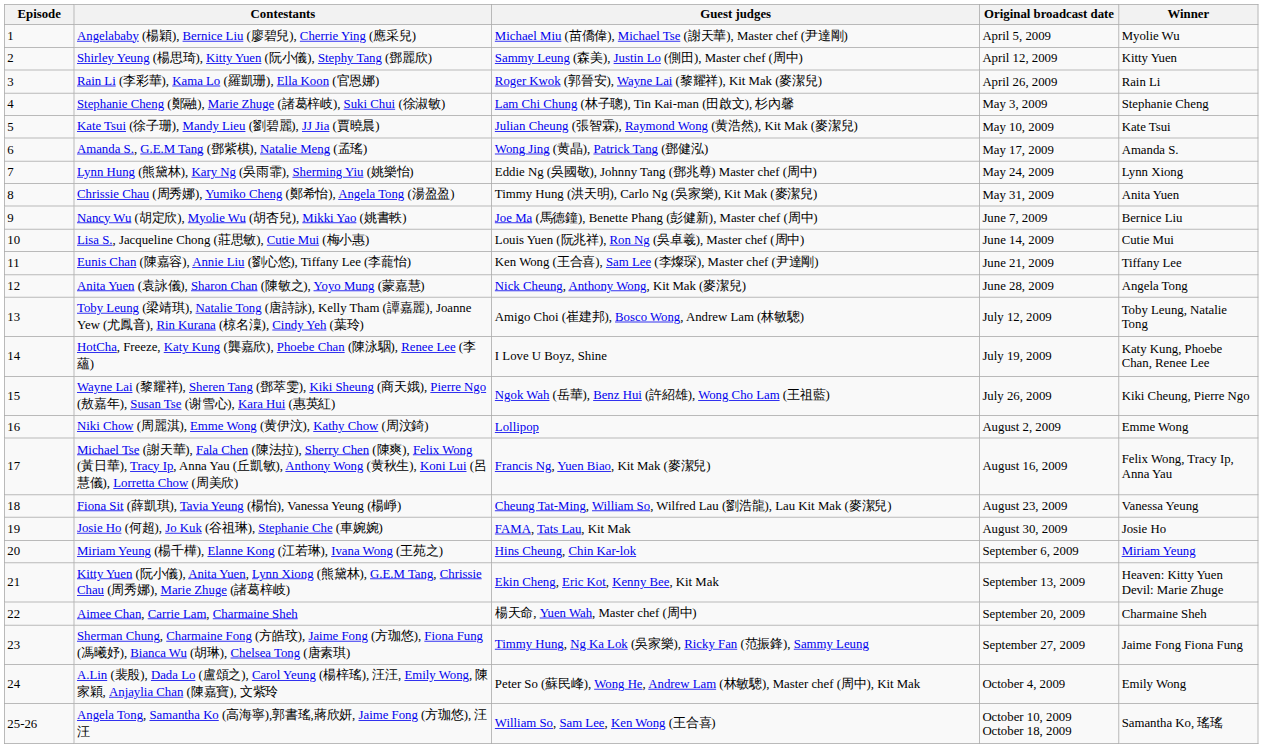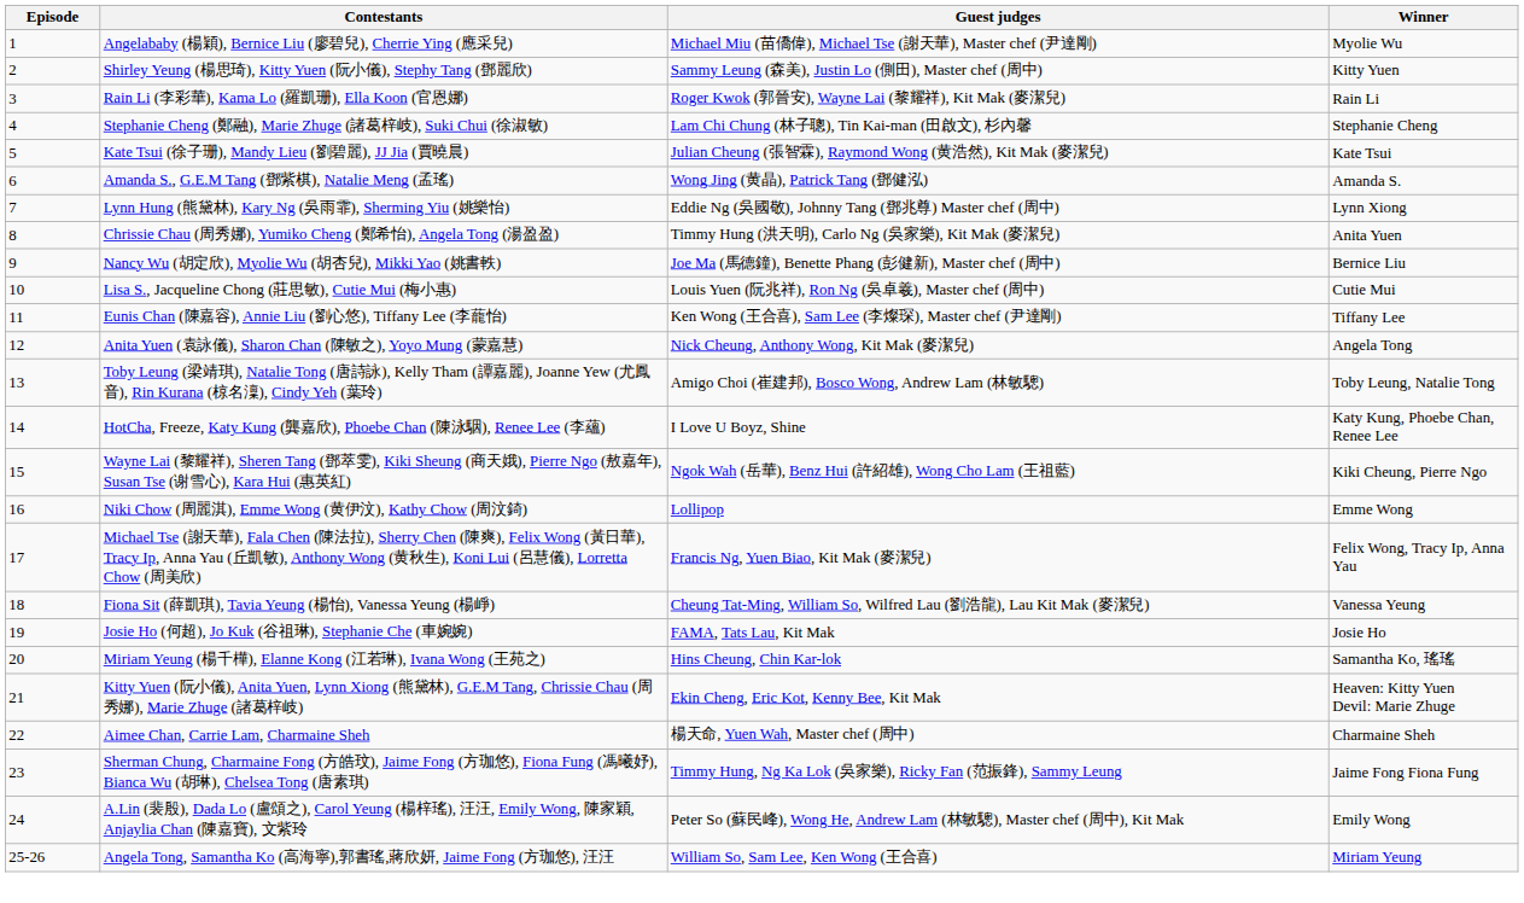 <table class="wikitable">
 <tr>
 <th width=5%>Episode</th>
 <th width=30%>Contestants</th>
 <th width=35%>Guest judges</th>
-<th width=10%>Original broadcast date</th>
 <th width=10%>Winner</th>
 </tr>
 <tr>
 <td>1</td>
 <td><a href='#'>Angelababy</a> (楊穎), <a href='#'>Bernice Liu</a> (廖碧兒), <a href='#'>Cherrie Ying</a> (應采兒)</td>
 <td><a href='#'>Michael Miu</a> (苗僑偉), <a href='#'>Michael Tse</a> (謝天華), Master chef (尹達剛)</td>
-<td>April 5, 2009</td>
 <td>Myolie Wu</td>
 </tr>
 <tr>
 <td>2</td>
 <td><a href='#'>Shirley Yeung</a> (楊思琦), <a href='#'>Kitty Yuen</a> (阮小儀), <a href='#'>Stephy Tang</a> (鄧麗欣)</td>
 <td><a href='#'>Sammy Leung</a> (森美), <a href='#'>Justin Lo</a> (側田), Master chef (周中)</td>
-<td>April 12, 2009</td>
 <td>Kitty Yuen</td>
 </tr>
 <tr>
 <td>3</td>
 <td><a href='#'>Rain Li</a> (李彩華), <a href='#'>Kama Lo</a> (羅凱珊), <a href='#'>Ella Koon</a> (官恩娜)</td>
 <td><a href='#'>Roger Kwok</a> (郭晉安), <a href='#'>Wayne Lai</a> (黎耀祥), Kit Mak (麥潔兒)</td>
-<td>April 26, 2009</td>
 <td>Rain Li</td>
 </tr>
 <tr>
 <td>4</td>
 <td><a href='#'>Stephanie Cheng</a> (鄭融), <a href='#'>Marie Zhuge</a> (諸葛梓岐), <a href='#'>Suki Chui</a> (徐淑敏)</td>
 <td><a href='#'>Lam Chi Chung</a> (林子聰), Tin Kai-man (田啟文), 杉內馨</td>
-<td>May 3, 2009</td>
 <td>Stephanie Cheng</td>
 </tr>
 <tr>
 <td>5</td>
 <td><a href='#'>Kate Tsui</a> (徐子珊), <a href='#'>Mandy Lieu</a> (劉碧麗), <a href='#'>JJ Jia</a> (賈曉晨)</td>
 <td><a href='#'>Julian Cheung</a> (張智霖), <a href='#'>Raymond Wong</a> (黄浩然), Kit Mak (麥潔兒)</td>
-<td>May 10, 2009</td>
 <td>Kate Tsui</td>
 </tr>
 <tr>
 <td>6</td>
 <td><a href='#'>Amanda S.</a>, <a href='#'>G.E.M Tang</a> (鄧紫棋), <a href='#'>Natalie Meng</a> (孟瑤)</td>
 <td><a href='#'>Wong Jing</a> (黄晶), <a href='#'>Patrick Tang</a> (鄧健泓)</td>
-<td>May 17, 2009</td>
 <td>Amanda S.</td>
 </tr>
 <tr>
 <td>7</td>
 <td><a href='#'>Lynn Hung</a> (熊黛林), <a href='#'>Kary Ng</a> (吳雨霏), <a href='#'>Sherming Yiu</a> (姚樂怡)</td>
 <td>Eddie Ng (吳國敬), Johnny Tang (鄧兆尊) Master chef (周中)</td>
-<td>May 24, 2009</td>
 <td>Lynn Xiong</td>
 </tr>
 <tr>
 <td>8</td>
 <td><a href='#'>Chrissie Chau</a> (周秀娜), <a href='#'>Yumiko Cheng</a> (鄭希怡), <a href='#'>Angela Tong</a> (湯盈盈)</td>
 <td>Timmy Hung (洪天明), Carlo Ng (吳家樂), Kit Mak (麥潔兒)</td>
-<td>May 31, 2009</td>
 <td>Anita Yuen</td>
 </tr>
 <tr>
 <td>9</td>
 <td><a href='#'>Nancy Wu</a> (胡定欣), <a href='#'>Myolie Wu</a> (胡杏兒), <a href='#'>Mikki Yao</a> (姚書軼)</td>
 <td><a href='#'>Joe Ma</a> (馬德鐘), Benette Phang (彭健新), Master chef (周中)</td>
-<td>June 7, 2009</td>
 <td>Bernice Liu</td>
 </tr>
 <tr>
 <td>10</td>
 <td><a href='#'>Lisa S.</a>, Jacqueline Chong (莊思敏), <a href='#'>Cutie Mui</a> (梅小惠)</td>
 <td>Louis Yuen (阮兆祥), <a href='#'>Ron Ng</a> (吳卓羲), Master chef (周中)</td>
-<td>June 14, 2009</td>
 <td>Cutie Mui</td>
 </tr>
 <tr>
 <td>11</td>
 <td><a href='#'>Eunis Chan</a> (陳嘉容), <a href='#'>Annie Liu</a> (劉心悠), Tiffany Lee (李蘢怡)</td>
 <td>Ken Wong (王合喜), <a href='#'>Sam Lee</a> (李燦琛), Master chef (尹達剛)</td>
-<td>June 21, 2009</td>
 <td>Tiffany Lee</td>
 </tr>
 <tr>
 <td>12</td>
 <td><a href='#'>Anita Yuen</a> (袁詠儀), <a href='#'>Sharon Chan</a> (陳敏之), <a href='#'>Yoyo Mung</a> (蒙嘉慧)</td>
 <td><a href='#'>Nick Cheung</a>, <a href='#'>Anthony Wong</a>, Kit Mak (麥潔兒)</td>
-<td>June 28, 2009</td>
 <td>Angela Tong</td>
 </tr>
 <tr>
 <td>13</td>
 <td><a href='#'>Toby Leung</a> (梁靖琪), <a href='#'>Natalie Tong</a> (唐詩詠), Kelly Tham (譚嘉麗), Joanne Yew (尤鳳音), <a href='#'>Rin Kurana</a> (椋名澟), <a href='#'>Cindy Yeh</a> (葉玲)</td>
 <td>Amigo Choi (崔建邦), <a href='#'>Bosco Wong</a>, Andrew Lam (林敏驄)</td>
-<td>July 12, 2009</td>
 <td>Toby Leung, Natalie Tong</td>
 </tr>
 <tr>
 <td>14</td>
 <td><a href='#'>HotCha</a>, Freeze, <a href='#'>Katy Kung</a> (龔嘉欣), <a href='#'>Phoebe Chan</a> (陳泳駰), <a href='#'>Renee Lee</a> (李蘊)</td>
 <td>I Love U Boyz, Shine</td>
-<td>July 19, 2009</td>
 <td>Katy Kung, Phoebe Chan, Renee Lee</td>
 </tr>
 <tr>
 <td>15</td>
 <td><a href='#'>Wayne Lai</a> (黎耀祥), <a href='#'>Sheren Tang</a> (鄧萃雯), <a href='#'>Kiki Sheung</a> (商天娥), <a href='#'>Pierre Ngo</a> (敖嘉年), <a href='#'>Susan Tse</a> (谢雪心), <a href='#'>Kara Hui</a> (惠英紅)</td>
 <td><a href='#'>Ngok Wah</a> (岳華), <a href='#'>Benz Hui</a> (許紹雄), <a href='#'>Wong Cho Lam</a> (王祖藍)</td>
-<td>July 26, 2009</td>
 <td>Kiki Cheung, Pierre Ngo</td>
 </tr>
 <tr>
 <td>16</td>
 <td><a href='#'>Niki Chow</a> (周麗淇), <a href='#'>Emme Wong</a> (黄伊汶), <a href='#'>Kathy Chow</a> (周汶錡)</td>
 <td><a href='#'>Lollipop</a></td>
-<td>August 2, 2009</td>
 <td>Emme Wong</td>
 </tr>
 <tr>
 <td>17</td>
 <td><a href='#'>Michael Tse</a> (謝天華), <a href='#'>Fala Chen</a> (陳法拉), <a href='#'>Sherry Chen</a> (陳爽), <a href='#'>Felix Wong</a> (黃日華), <a href='#'>Tracy Ip</a>, Anna Yau (丘凱敏), <a href='#'>Anthony Wong</a> (黄秋生), <a href='#'>Koni Lui</a> (呂慧儀), <a href='#'>Lorretta Chow</a> (周美欣)</td>
 <td><a href='#'>Francis Ng</a>, <a href='#'>Yuen Biao</a>, Kit Mak (麥潔兒)</td>
-<td>August 16, 2009</td>
 <td>Felix Wong, Tracy Ip, Anna Yau</td>
 </tr>
 <tr>
 <td>18</td>
 <td><a href='#'>Fiona Sit</a> (薛凱琪), <a href='#'>Tavia Yeung</a> (楊怡), Vanessa Yeung (楊崢)</td>
 <td><a href='#'>Cheung Tat-Ming</a>, <a href='#'>William So</a>, Wilfred Lau (劉浩龍), Lau Kit Mak (麥潔兒)</td>
-<td>August 23, 2009</td>
 <td>Vanessa Yeung</td>
 </tr>
 <tr>
 <td>19</td>
 <td><a href='#'>Josie Ho</a> (何超), <a href='#'>Jo Kuk</a> (谷祖琳), <a href='#'>Stephanie Che</a> (車婉婉)</td>
 <td><a href='#'>FAMA</a>, <a href='#'>Tats Lau</a>, Kit Mak</td>
-<td>August 30, 2009</td>
 <td>Josie Ho</td>
 </tr>
 <tr>
 <td>20</td>
 <td><a href='#'>Miriam Yeung</a> (楊千樺), <a href='#'>Elanne Kong</a> (江若琳), <a href='#'>Ivana Wong</a> (王苑之)</td>
 <td><a href='#'>Hins Cheung</a>, <a href='#'>Chin Kar-lok</a></td>
-<td>September 6, 2009</td>
-<td><a href='#'>Miriam Yeung</a></td>
+<td>Samantha Ko, 瑤瑤</td>
 </tr>
 <tr>
 <td>21</td>
 <td><a href='#'>Kitty Yuen</a> (阮小儀), <a href='#'>Anita Yuen</a>, <a href='#'>Lynn Xiong</a> (熊黛林), <a href='#'>G.E.M Tang</a>, <a href='#'>Chrissie Chau</a> (周秀娜), <a href='#'>Marie Zhuge</a> (諸葛梓岐)</td>
 <td><a href='#'>Ekin Cheng</a>, <a href='#'>Eric Kot</a>, <a href='#'>Kenny Bee</a>, Kit Mak</td>
-<td>September 13, 2009</td>
 <td>Heaven: Kitty Yuen<br>Devil: Marie Zhuge</td>
 </tr>
 <tr>
 <td>22</td>
 <td><a href='#'>Aimee Chan</a>, <a href='#'>Carrie Lam</a>, <a href='#'>Charmaine Sheh</a></td>
 <td>楊天命, <a href='#'>Yuen Wah</a>, Master chef (周中)</td>
-<td>September 20, 2009</td>
 <td>Charmaine Sheh</td>
 </tr>
 <tr>
 <td>23</td>
 <td><a href='#'>Sherman Chung</a>, <a href='#'>Charmaine Fong</a> (方皓玟), <a href='#'>Jaime Fong</a> (方珈悠), <a href='#'>Fiona Fung</a> (馮曦妤), <a href='#'>Bianca Wu</a> (胡琳), <a href='#'>Chelsea Tong</a> (唐素琪)</td>
 <td><a href='#'>Timmy Hung</a>, <a href='#'>Ng Ka Lok</a> (吳家樂), <a href='#'>Ricky Fan</a> (范振鋒), <a href='#'>Sammy Leung</a></td>
-<td>September 27, 2009</td>
 <td>Jaime Fong Fiona Fung</td>
 </tr>
 <tr>
 <td>24</td>
 <td><a href='#'>A.Lin</a> (裴殷), <a href='#'>Dada Lo</a> (盧頌之), <a href='#'>Carol Yeung</a> (楊梓瑤), 汪汪, <a href='#'>Emily Wong</a>, 陳家穎, <a href='#'>Anjaylia Chan</a> (陳嘉寶), 文紫玲</td>
 <td>Peter So (蘇民峰), <a href='#'>Wong He</a>, <a href='#'>Andrew Lam</a> (林敏驄), Master chef (周中), Kit Mak</td>
-<td>October 4, 2009</td>
 <td>Emily Wong</td>
 </tr>
 <tr>
 <td>25-26</td>
 <td><a href='#'>Angela Tong</a>, <a href='#'>Samantha Ko</a> (高海寧),郭書瑤,蔣欣妍, <a href='#'>Jaime Fong</a> (方珈悠), 汪汪</td>
 <td><a href='#'>William So</a>, <a href='#'>Sam Lee</a>, <a href='#'>Ken Wong</a> (王合喜)</td>
-<td>October 10, 2009 <br> October 18, 2009</td>
-<td>Samantha Ko, 瑤瑤</td>
+<td><a href='#'>Miriam Yeung</a></td>
 </tr>
 </table>
